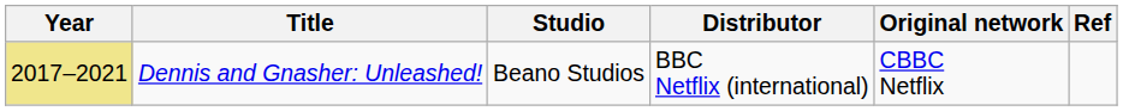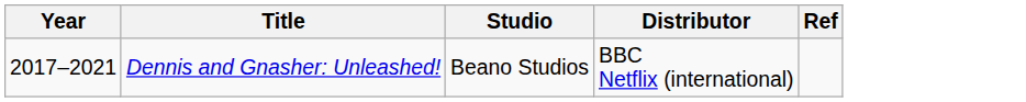 <table class="wikitable">
 <tr>
 <th>Year</th>
 <th>Title</th>
 <th>Studio</th>
 <th>Distributor</th>
-<th>Original network</th>
 <th>Ref</th>
 </tr>
 <tr>
-<td style="background: khaki;">2017–2021</td>
+<td>2017–2021</td>
 <td><em><a href='#'>Dennis and Gnasher: Unleashed!</a></em></td>
 <td>Beano Studios</td>
 <td>BBC<br><a href='#'>Netflix</a> (international)</td>
-<td><a href='#'>CBBC</a><br>Netflix</td>
 <td></td>
 </tr>
 </table>
